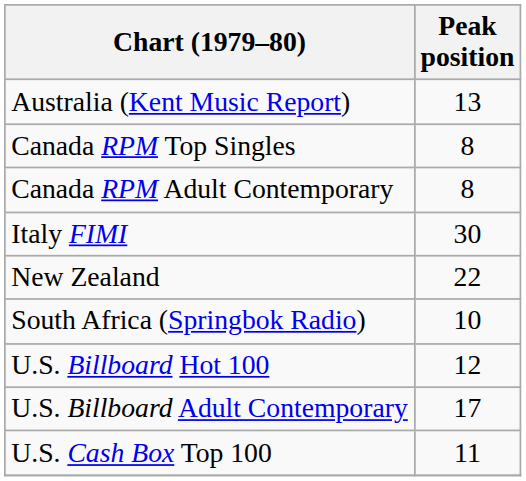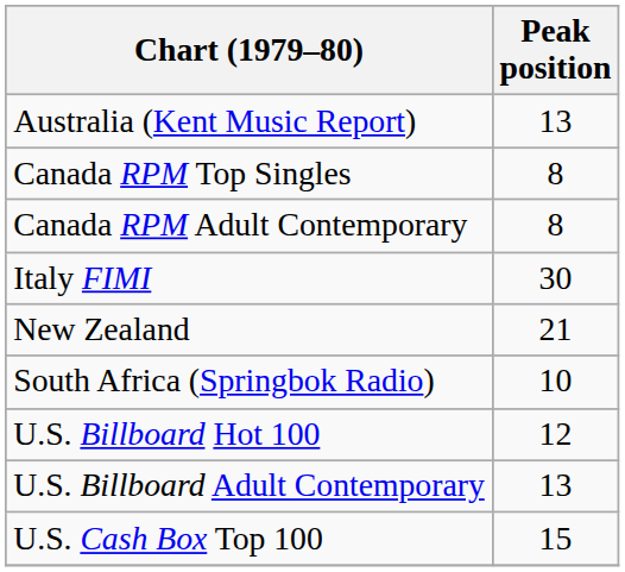 <table class="wikitable sortable">
 <tr>
 <th align="left">Chart (1979–80)</th>
 <th align="left">Peak<br>position</th>
 </tr>
 <tr>
 <td>Australia (<a href='#'>Kent Music Report</a>)</td>
 <td style="text-align:center;">13</td>
 </tr>
 <tr>
 <td>Canada <em><a href='#'>RPM</a></em> Top Singles</td>
 <td style="text-align:center;">8</td>
 </tr>
 <tr>
 <td>Canada <em><a href='#'>RPM</a></em> Adult Contemporary</td>
 <td style="text-align:center;">8</td>
 </tr>
 <tr>
 <td>Italy <em><a href='#'>FIMI</a></em></td>
 <td style="text-align:center;">30</td>
 </tr>
 <tr>
 <td>New Zealand</td>
-<td style="text-align:center;">22</td>
+<td style="text-align:center;">21</td>
 </tr>
 <tr>
 <td>South Africa (<a href='#'>Springbok Radio</a>)</td>
 <td align="center">10</td>
 </tr>
 <tr>
 <td>U.S. <em><a href='#'>Billboard</a></em> <a href='#'>Hot 100</a></td>
 <td style="text-align:center;">12</td>
 </tr>
 <tr>
 <td>U.S. <em>Billboard</em> <a href='#'>Adult Contemporary</a></td>
-<td style="text-align:center;">17</td>
+<td style="text-align:center;">13</td>
 </tr>
 <tr>
 <td>U.S. <em><a href='#'>Cash Box</a></em> Top 100</td>
-<td style="text-align:center;">11</td>
+<td style="text-align:center;">15</td>
 </tr>
 <tr>
 </tr>
 </table>
